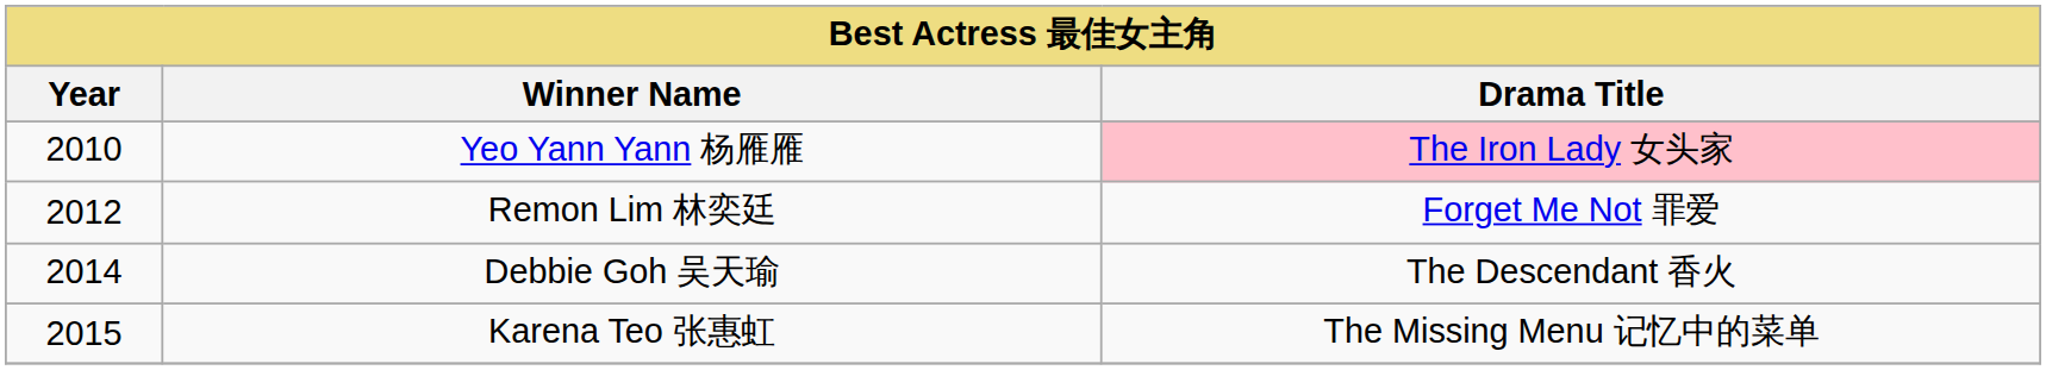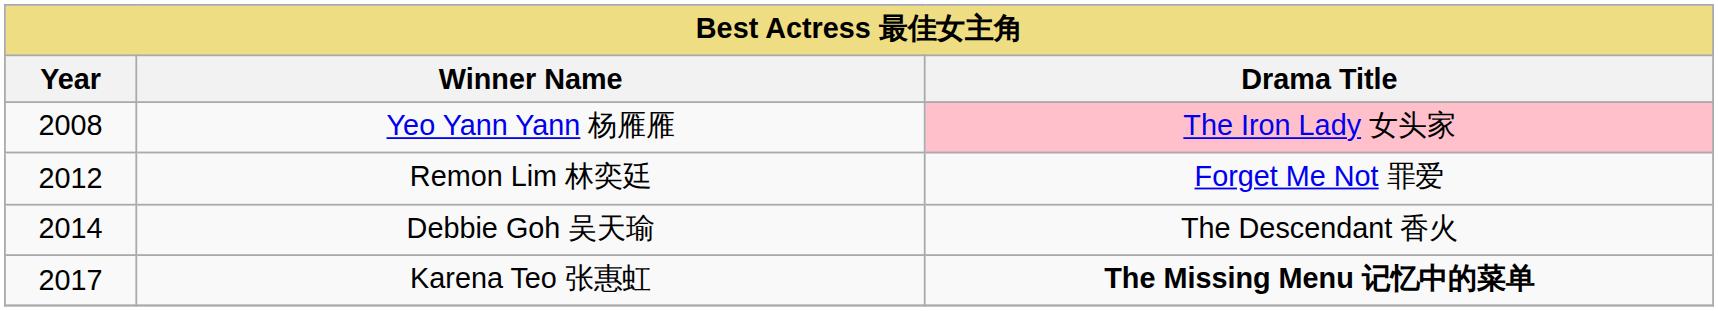 <table class="sortable wikitable" width="60%" cellpadding="5" style="text-align:center">
 <tr>
 <th colspan=4 style="background-color:#EEDD82"><strong>Best Actress 最佳女主角</strong></th>
 </tr>
 <tr>
 <th width=5%>Year</th>
 <th width="30%">Winner Name</th>
 <th width="30%">Drama Title</th>
 </tr>
 <tr>
-<td>2010</td>
+<td>2008</td>
 <td><a href='#'>Yeo Yann Yann</a> 杨雁雁</td>
 <td style="background: pink;"><a href='#'>The Iron Lady</a> 女头家</td>
 </tr>
 <tr>
 <td>2012</td>
 <td>Remon Lim 林奕廷</td>
 <td><a href='#'>Forget Me Not</a> 罪爱</td>
 </tr>
 <tr>
 <td>2014</td>
 <td>Debbie Goh 吴天瑜</td>
 <td>The Descendant 香火</td>
 </tr>
 <tr>
-<td>2015</td>
+<td>2017</td>
 <td>Karena Teo 张惠虹</td>
-<td>The Missing Menu 记忆中的菜单</td>
+<td><strong>The Missing Menu 记忆中的菜单</strong></td>
 </tr>
 <tr>
 </tr>
 </table>
